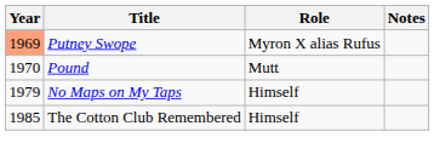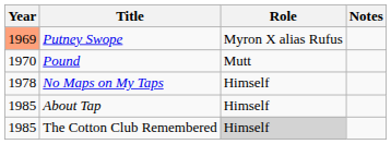 <table class="wikitable">
 <tr>
 <th>Year</th>
 <th>Title</th>
 <th>Role</th>
 <th>Notes</th>
 </tr>
 <tr>
 <td style="background: lightsalmon;">1969</td>
 <td><em><a href='#'>Putney Swope</a></em></td>
 <td>Myron X alias Rufus</td>
 <td></td>
 </tr>
 <tr>
 <td>1970</td>
 <td><em><a href='#'>Pound</a></em></td>
 <td>Mutt</td>
 <td></td>
 </tr>
 <tr>
-<td>1979</td>
+<td>1978</td>
 <td><em><a href='#'>No Maps on My Taps</a></em></td>
 <td>Himself</td>
 <td></td>
 </tr>
 <tr>
 <td>1985</td>
-<td>The Cotton Club Remembered</td>
+<td><em>About Tap</em></td>
 <td>Himself</td>
 <td></td>
 </tr>
+<tr>
+<td>1985</td>
+<td>The Cotton Club Remembered</td>
+<td style="background: lightgrey;">Himself</td>
+<td></td>
+</tr>
 </table>
